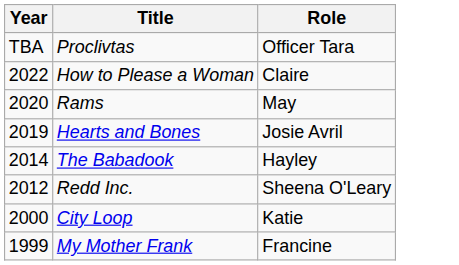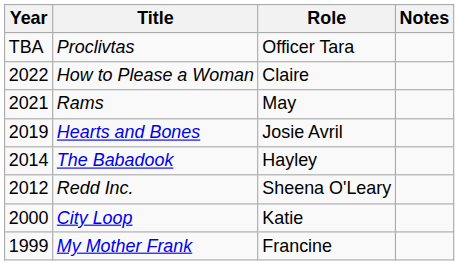 <table class="wikitable">
 <tr>
 <th>Year</th>
 <th>Title</th>
 <th>Role</th>
+<th>Notes</th>
 </tr>
 <tr>
 <td>TBA</td>
 <td><em>Proclivtas</em></td>
 <td>Officer Tara</td>
+<td></td>
 </tr>
 <tr>
 <td>2022</td>
 <td><em>How to Please a Woman</em></td>
 <td>Claire</td>
+<td></td>
 </tr>
 <tr>
-<td>2020</td>
+<td>2021</td>
 <td><em>Rams</em></td>
 <td>May</td>
+<td></td>
 </tr>
 <tr>
 <td>2019</td>
 <td><em><a href='#'>Hearts and Bones</a></em></td>
 <td>Josie Avril</td>
+<td></td>
 </tr>
 <tr>
 <td>2014</td>
 <td><em><a href='#'>The Babadook</a></em></td>
 <td>Hayley</td>
+<td></td>
 </tr>
 <tr>
 <td>2012</td>
 <td><em>Redd Inc.</em></td>
 <td>Sheena O'Leary</td>
+<td></td>
 </tr>
 <tr>
 <td>2000</td>
 <td><em><a href='#'>City Loop</a></em></td>
 <td>Katie</td>
+<td></td>
 </tr>
 <tr>
 <td>1999</td>
 <td><em><a href='#'>My Mother Frank</a></em></td>
 <td>Francine</td>
+<td></td>
 </tr>
 </table>
